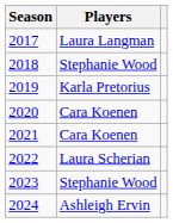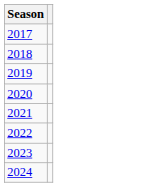 <table class="wikitable" border="1">
 <tr>
 <th>Season</th>
-<th>Players</th>
 <th></th>
 </tr>
 <tr>
 <td><a href='#'>2017</a></td>
-<td><a href='#'>Laura Langman</a></td>
 <td></td>
 </tr>
 <tr>
 <td><a href='#'>2018</a></td>
-<td><a href='#'>Stephanie Wood</a></td>
 <td></td>
 </tr>
 <tr>
 <td><a href='#'>2019</a></td>
-<td><a href='#'>Karla Pretorius</a></td>
 <td></td>
 </tr>
 <tr>
 <td><a href='#'>2020</a></td>
-<td><a href='#'>Cara Koenen</a></td>
 <td></td>
 </tr>
 <tr>
 <td><a href='#'>2021</a></td>
-<td><a href='#'>Cara Koenen</a></td>
 <td></td>
 </tr>
 <tr>
 <td><a href='#'>2022</a></td>
-<td><a href='#'>Laura Scherian</a></td>
 <td></td>
 </tr>
 <tr>
 <td><a href='#'>2023</a></td>
-<td><a href='#'>Stephanie Wood</a></td>
 <td></td>
 </tr>
 <tr>
 <td><a href='#'>2024</a></td>
-<td><a href='#'>Ashleigh Ervin</a></td>
 <td></td>
 </tr>
 </table>
